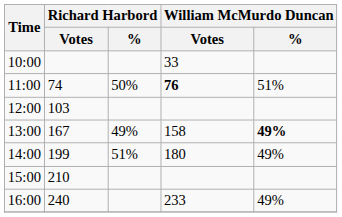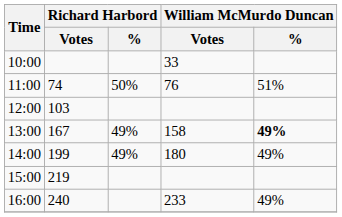 <table class="wikitable">
 <tr>
 <th rowspan="2">Time</th>
 <th colspan="2">Richard Harbord</th>
 <th colspan="2">William McMurdo Duncan</th>
 </tr>
 <tr>
 <th>Votes</th>
 <th>%</th>
 <th>Votes</th>
 <th>%</th>
 </tr>
 <tr>
 <td>10:00</td>
 <td></td>
 <td></td>
 <td>33</td>
 <td></td>
 </tr>
 <tr>
 <td>11:00</td>
 <td>74</td>
 <td>50%</td>
-<td><strong>76</strong></td>
+<td>76</td>
 <td>51%</td>
 </tr>
 <tr>
 <td>12:00</td>
 <td>103</td>
 <td></td>
 <td></td>
 <td></td>
 </tr>
 <tr>
 <td>13:00</td>
 <td>167</td>
 <td>49%</td>
 <td>158</td>
 <td><strong>49%</strong></td>
 </tr>
 <tr>
 <td>14:00</td>
 <td>199</td>
-<td>51%</td>
+<td>49%</td>
 <td>180</td>
 <td>49%</td>
 </tr>
 <tr>
 <td>15:00</td>
-<td>210</td>
+<td>219</td>
 <td></td>
 <td></td>
 <td></td>
 </tr>
 <tr>
 <td>16:00</td>
 <td>240</td>
 <td></td>
 <td>233</td>
 <td>49%</td>
 </tr>
 <tr>
 </tr>
 </table>
